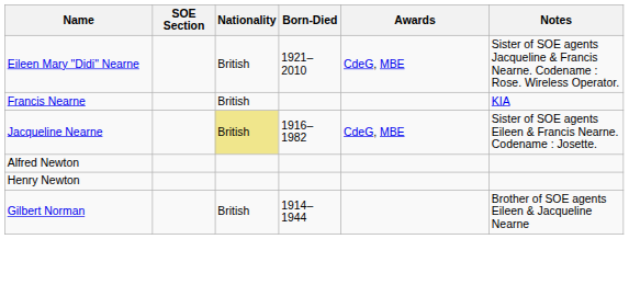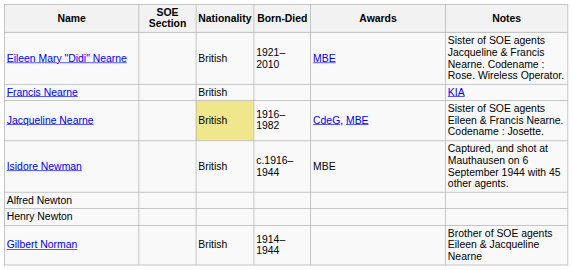 <table class="wikitable">
 <tr>
 <th width="200">Name</th>
 <th width="80">SOE Section</th>
 <th width="80">Nationality</th>
 <th width="80">Born-Died</th>
 <th width="200">Awards</th>
 <th>Notes</th>
 </tr>
 <tr>
 <td><a href='#'>Eileen Mary "Didi" Nearne</a></td>
 <td></td>
 <td>British</td>
 <td>1921–2010</td>
-<td><a href='#'>CdeG</a>, <a href='#'>MBE</a></td>
+<td><a href='#'>MBE</a></td>
 <td>Sister of SOE agents Jacqueline & Francis Nearne. Codename : Rose. Wireless Operator.</td>
 </tr>
 <tr>
 <td><a href='#'>Francis Nearne</a></td>
 <td></td>
 <td>British</td>
 <td></td>
 <td></td>
 <td><a href='#'>KIA</a></td>
 </tr>
 <tr>
 <td><a href='#'>Jacqueline Nearne</a></td>
 <td></td>
 <td style="background: khaki;">British</td>
 <td>1916–1982</td>
 <td><a href='#'>CdeG</a>, <a href='#'>MBE</a></td>
 <td>Sister of SOE agents Eileen & Francis Nearne. Codename : Josette.</td>
+</tr>
+<tr>
+<td><a href='#'>Isidore Newman</a></td>
+<td></td>
+<td>British</td>
+<td>c.1916–1944</td>
+<td>MBE</td>
+<td>Captured, and shot at Mauthausen on 6 September 1944 with 45 other agents.</td>
 </tr>
 <tr>
 <td>Alfred Newton</td>
 <td></td>
 <td></td>
 <td></td>
 <td></td>
 <td></td>
 </tr>
 <tr>
 <td>Henry Newton</td>
 <td></td>
 <td></td>
 <td></td>
 <td></td>
 <td></td>
 </tr>
 <tr>
 <td><a href='#'>Gilbert Norman</a></td>
 <td></td>
 <td>British</td>
 <td>1914–1944</td>
 <td></td>
 <td>Brother of SOE agents Eileen & Jacqueline Nearne</td>
 </tr>
 </table>
